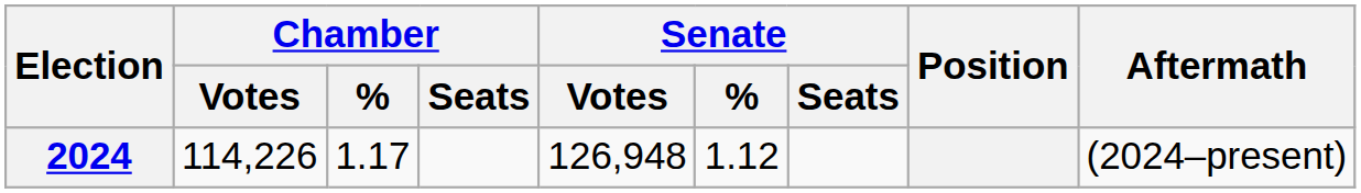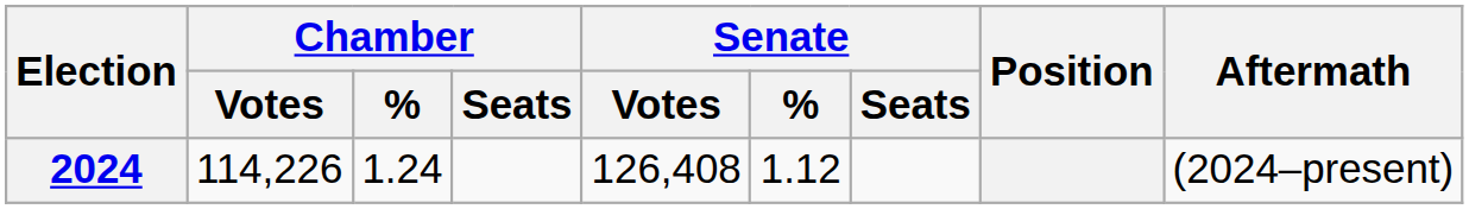 <table class="wikitable" style="text-align: right;">
 <tr>
 <th rowspan="2">Election</th>
 <th colspan="3"><a href='#'>Chamber</a></th>
 <th colspan="3"><a href='#'>Senate</a></th>
 <th rowspan="2">Position</th>
 <th rowspan="2">Aftermath</th>
 </tr>
 <tr>
 <th>Votes</th>
 <th>%</th>
 <th>Seats</th>
 <th>Votes</th>
 <th>%</th>
 <th>Seats</th>
 </tr>
 <tr>
 <th><a href='#'>2024</a></th>
 <td>114,226</td>
-<td>1.17</td>
+<td>1.24</td>
 <td></td>
-<td>126,948</td>
+<td>126,408</td>
 <td>1.12</td>
 <td></td>
 <th style="text-align: center;"></th>
 <td> (2024–present)</td>
 </tr>
 </table>
